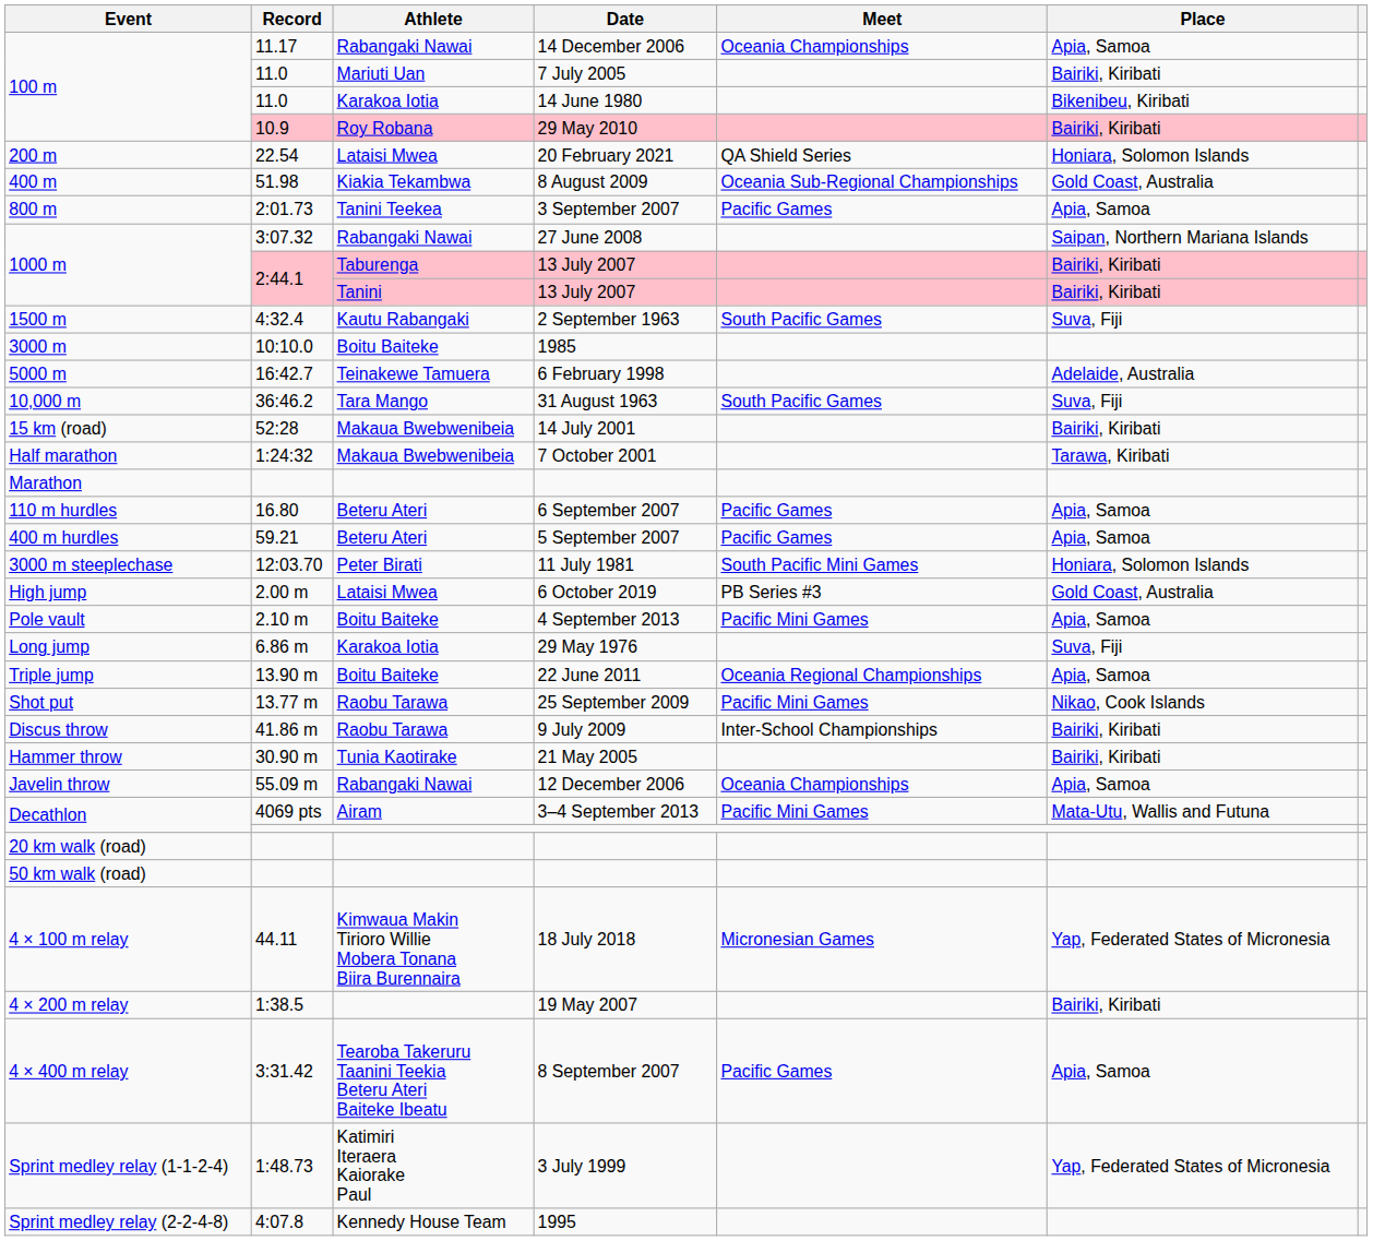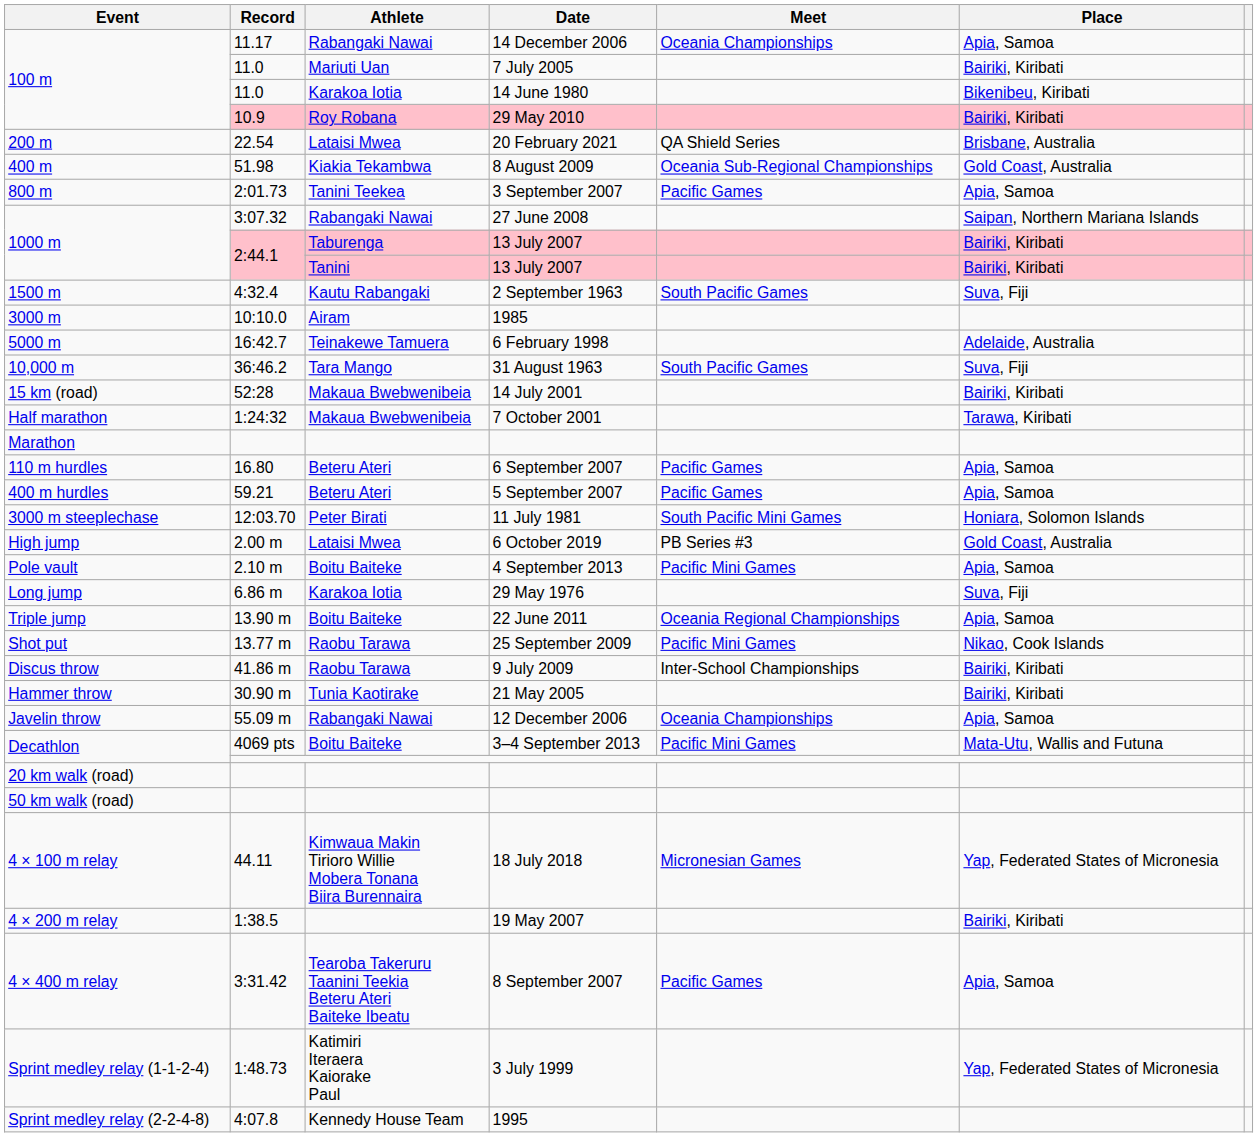 <table class="wikitable" style="font-size:95%; width: 95%;">
 <tr>
 <th>Event</th>
 <th>Record</th>
 <th>Athlete</th>
 <th>Date</th>
 <th>Meet</th>
 <th>Place</th>
 <th></th>
 </tr>
 <tr>
 <td rowspan=4><a href='#'>100 m</a></td>
 <td>11.17 </td>
 <td><a href='#'>Rabangaki Nawai</a></td>
 <td>14 December 2006</td>
 <td><a href='#'>Oceania Championships</a></td>
 <td><a href='#'>Apia</a>, Samoa</td>
 <td></td>
 </tr>
 <tr>
 <td>11.0  </td>
 <td><a href='#'>Mariuti Uan</a></td>
 <td>7 July 2005</td>
 <td></td>
 <td><a href='#'>Bairiki</a>, Kiribati</td>
 <td></td>
 </tr>
 <tr>
 <td>11.0  </td>
 <td><a href='#'>Karakoa Iotia</a></td>
 <td>14 June 1980</td>
 <td></td>
 <td><a href='#'>Bikenibeu</a>, Kiribati</td>
 <td></td>
 </tr>
 <tr style="background:pink">
 <td>10.9  </td>
 <td><a href='#'>Roy Robana</a></td>
 <td>29 May 2010</td>
 <td></td>
 <td><a href='#'>Bairiki</a>, Kiribati</td>
 <td></td>
 </tr>
 <tr>
 <td><a href='#'>200 m</a></td>
 <td>22.54 </td>
 <td><a href='#'>Lataisi Mwea</a></td>
 <td>20 February 2021</td>
 <td>QA Shield Series</td>
-<td><a href='#'>Honiara</a>, Solomon Islands</td>
+<td><a href='#'>Brisbane</a>, Australia</td>
 <td></td>
 </tr>
 <tr>
 <td><a href='#'>400 m</a></td>
 <td>51.98</td>
 <td><a href='#'>Kiakia Tekambwa</a></td>
 <td>8 August 2009</td>
 <td><a href='#'>Oceania Sub-Regional Championships</a></td>
 <td><a href='#'>Gold Coast</a>, Australia</td>
 <td></td>
 </tr>
 <tr>
 <td><a href='#'>800 m</a></td>
 <td>2:01.73</td>
 <td><a href='#'>Tanini Teekea</a></td>
 <td>3 September 2007</td>
 <td><a href='#'>Pacific Games</a></td>
 <td><a href='#'>Apia</a>, Samoa</td>
 <td></td>
 </tr>
 <tr>
 <td rowspan=3><a href='#'>1000 m</a></td>
 <td>3:07.32</td>
 <td><a href='#'>Rabangaki Nawai</a></td>
 <td>27 June 2008</td>
 <td></td>
 <td><a href='#'>Saipan</a>, Northern Mariana Islands</td>
 <td></td>
 </tr>
 <tr style="background:pink">
 <td rowspan=2>2:44.1 </td>
 <td><a href='#'>Taburenga</a></td>
 <td>13 July 2007</td>
 <td></td>
 <td><a href='#'>Bairiki</a>, Kiribati</td>
 <td></td>
 </tr>
 <tr style="background:pink">
 <td><a href='#'>Tanini</a></td>
 <td>13 July 2007</td>
 <td></td>
 <td><a href='#'>Bairiki</a>, Kiribati</td>
 <td></td>
 </tr>
 <tr>
 <td><a href='#'>1500 m</a></td>
 <td>4:32.4</td>
 <td><a href='#'>Kautu Rabangaki</a></td>
 <td>2 September 1963</td>
 <td><a href='#'>South Pacific Games</a></td>
 <td><a href='#'>Suva</a>, Fiji</td>
 <td></td>
 </tr>
 <tr>
 <td><a href='#'>3000 m</a></td>
 <td>10:10.0</td>
-<td><a href='#'>Boitu Baiteke</a></td>
+<td><a href='#'>Airam</a></td>
 <td>1985</td>
 <td></td>
 <td></td>
 <td></td>
 </tr>
 <tr>
 <td><a href='#'>5000 m</a></td>
 <td>16:42.7</td>
 <td><a href='#'>Teinakewe Tamuera</a></td>
 <td>6 February 1998</td>
 <td></td>
 <td><a href='#'>Adelaide</a>, Australia</td>
 <td></td>
 </tr>
 <tr>
 <td><a href='#'>10,000 m</a></td>
 <td>36:46.2</td>
 <td><a href='#'>Tara Mango</a></td>
 <td>31 August 1963</td>
 <td><a href='#'>South Pacific Games</a></td>
 <td><a href='#'>Suva</a>, Fiji</td>
 <td></td>
 </tr>
 <tr>
 <td><a href='#'>15 km</a> (road)</td>
 <td>52:28</td>
 <td><a href='#'>Makaua Bwebwenibeia</a></td>
 <td>14 July 2001</td>
 <td></td>
 <td><a href='#'>Bairiki</a>, Kiribati</td>
 <td></td>
 </tr>
 <tr>
 <td><a href='#'>Half marathon</a></td>
 <td>1:24:32</td>
 <td><a href='#'>Makaua Bwebwenibeia</a></td>
 <td>7 October 2001</td>
 <td></td>
 <td><a href='#'>Tarawa</a>, Kiribati</td>
 <td></td>
 </tr>
 <tr>
 <td><a href='#'>Marathon</a></td>
 <td></td>
 <td></td>
 <td></td>
 <td></td>
 <td></td>
 <td></td>
 </tr>
 <tr>
 <td><a href='#'>110 m hurdles</a></td>
 <td>16.80 </td>
 <td><a href='#'>Beteru Ateri</a></td>
 <td>6 September 2007</td>
 <td><a href='#'>Pacific Games</a></td>
 <td><a href='#'>Apia</a>, Samoa</td>
 <td></td>
 </tr>
 <tr>
 <td><a href='#'>400 m hurdles</a></td>
 <td>59.21</td>
 <td><a href='#'>Beteru Ateri</a></td>
 <td>5 September 2007</td>
 <td><a href='#'>Pacific Games</a></td>
 <td><a href='#'>Apia</a>, Samoa</td>
 <td></td>
 </tr>
 <tr>
 <td><a href='#'>3000 m steeplechase</a></td>
 <td>12:03.70</td>
 <td><a href='#'>Peter Birati</a></td>
 <td>11 July 1981</td>
 <td><a href='#'>South Pacific Mini Games</a></td>
 <td><a href='#'>Honiara</a>, Solomon Islands</td>
 <td></td>
 </tr>
 <tr>
 <td><a href='#'>High jump</a></td>
 <td>2.00 m</td>
 <td><a href='#'>Lataisi Mwea</a></td>
 <td>6 October 2019</td>
 <td>PB Series #3</td>
 <td><a href='#'>Gold Coast</a>, Australia</td>
 <td></td>
 </tr>
 <tr>
 <td><a href='#'>Pole vault</a></td>
 <td>2.10 m</td>
 <td><a href='#'>Boitu Baiteke</a></td>
 <td>4 September 2013</td>
 <td><a href='#'>Pacific Mini Games</a></td>
 <td><a href='#'>Apia</a>, Samoa</td>
 <td></td>
 </tr>
 <tr>
 <td><a href='#'>Long jump</a></td>
 <td>6.86 m </td>
 <td><a href='#'>Karakoa Iotia</a></td>
 <td>29 May 1976</td>
 <td></td>
 <td><a href='#'>Suva</a>, Fiji</td>
 <td></td>
 </tr>
 <tr>
 <td><a href='#'>Triple jump</a></td>
 <td>13.90 m </td>
 <td><a href='#'>Boitu Baiteke</a></td>
 <td>22 June 2011</td>
 <td><a href='#'>Oceania Regional Championships</a></td>
 <td><a href='#'>Apia</a>, Samoa</td>
 <td></td>
 </tr>
 <tr>
 <td><a href='#'>Shot put</a></td>
 <td>13.77 m</td>
 <td><a href='#'>Raobu Tarawa</a></td>
 <td>25 September 2009</td>
 <td><a href='#'>Pacific Mini Games</a></td>
 <td><a href='#'>Nikao</a>, Cook Islands</td>
 <td></td>
 </tr>
 <tr>
 <td><a href='#'>Discus throw</a></td>
 <td>41.86 m</td>
 <td><a href='#'>Raobu Tarawa</a></td>
 <td>9 July 2009</td>
 <td>Inter-School Championships</td>
 <td><a href='#'>Bairiki</a>, Kiribati</td>
 <td></td>
 </tr>
 <tr>
 <td><a href='#'>Hammer throw</a></td>
 <td>30.90 m</td>
 <td><a href='#'>Tunia Kaotirake</a></td>
 <td>21 May 2005</td>
 <td></td>
 <td><a href='#'>Bairiki</a>, Kiribati</td>
 <td></td>
 </tr>
 <tr>
 <td><a href='#'>Javelin throw</a></td>
 <td>55.09 m</td>
 <td><a href='#'>Rabangaki Nawai</a></td>
 <td>12 December 2006</td>
 <td><a href='#'>Oceania Championships</a></td>
 <td><a href='#'>Apia</a>, Samoa</td>
 <td></td>
 </tr>
 <tr>
 <td rowspan=2><a href='#'>Decathlon</a></td>
 <td>4069 pts</td>
-<td><a href='#'>Airam</a></td>
+<td><a href='#'>Boitu Baiteke</a></td>
 <td>3–4 September 2013</td>
 <td><a href='#'>Pacific Mini Games</a></td>
 <td><a href='#'>Mata-Utu</a>, Wallis and Futuna</td>
 <td></td>
 </tr>
 <tr>
 <td colspan=5></td>
 <td></td>
 </tr>
 <tr>
 <td><a href='#'>20 km walk</a> (road)</td>
 <td></td>
 <td></td>
 <td></td>
 <td></td>
 <td></td>
 <td></td>
 </tr>
 <tr>
 <td><a href='#'>50 km walk</a> (road)</td>
 <td></td>
 <td></td>
 <td></td>
 <td></td>
 <td></td>
 <td></td>
 </tr>
 <tr>
 <td><a href='#'>4 × 100 m relay</a></td>
 <td>44.11</td>
 <td><br><a href='#'>Kimwaua Makin</a><br>Tirioro Willie<br><a href='#'>Mobera Tonana</a><br><a href='#'>Biira Burennaira</a></td>
 <td>18 July 2018</td>
 <td><a href='#'>Micronesian Games</a></td>
 <td><a href='#'>Yap</a>, Federated States of Micronesia</td>
 <td></td>
 </tr>
 <tr>
 <td><a href='#'>4 × 200 m relay</a></td>
 <td>1:38.5 </td>
 <td></td>
 <td>19 May 2007</td>
 <td></td>
 <td><a href='#'>Bairiki</a>, Kiribati</td>
 <td></td>
 </tr>
 <tr>
 <td><a href='#'>4 × 400 m relay</a></td>
 <td>3:31.42</td>
 <td><br><a href='#'>Tearoba Takeruru</a><br><a href='#'>Taanini Teekia</a><br><a href='#'>Beteru Ateri</a><br><a href='#'>Baiteke Ibeatu</a></td>
 <td>8 September 2007</td>
 <td><a href='#'>Pacific Games</a></td>
 <td><a href='#'>Apia</a>, Samoa</td>
 <td></td>
 </tr>
 <tr>
 <td><a href='#'>Sprint medley relay</a> (1-1-2-4)</td>
 <td>1:48.73</td>
 <td>Katimiri<br>Iteraera<br>Kaiorake<br>Paul</td>
 <td>3 July 1999</td>
 <td></td>
 <td><a href='#'>Yap</a>, Federated States of Micronesia</td>
 <td></td>
 </tr>
 <tr>
 <td><a href='#'>Sprint medley relay</a> (2-2-4-8)</td>
 <td>4:07.8 </td>
 <td>Kennedy House Team</td>
 <td>1995</td>
 <td></td>
 <td></td>
 <td></td>
 </tr>
 </table>
